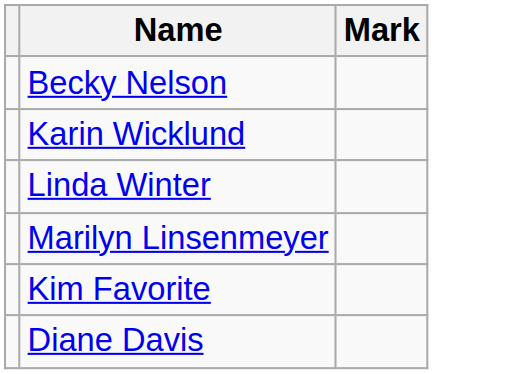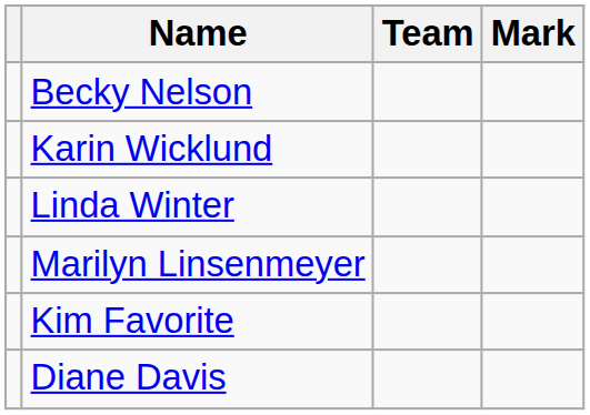 <table class=wikitable>
 <tr>
 <th></th>
 <th>Name</th>
+<th>Team</th>
 <th>Mark</th>
 </tr>
 <tr>
 <td></td>
 <td><a href='#'>Becky Nelson</a></td>
 <td></td>
+<td></td>
 </tr>
 <tr>
 <td></td>
 <td><a href='#'>Karin Wicklund</a></td>
+<td></td>
 <td></td>
 </tr>
 <tr>
 <td></td>
 <td><a href='#'>Linda Winter</a></td>
 <td></td>
+<td></td>
 </tr>
 <tr>
 <td></td>
 <td><a href='#'>Marilyn Linsenmeyer</a></td>
+<td></td>
 <td></td>
 </tr>
 <tr>
 <td></td>
 <td><a href='#'>Kim Favorite</a></td>
 <td></td>
+<td></td>
 </tr>
 <tr>
 <td></td>
 <td><a href='#'>Diane Davis</a></td>
 <td></td>
+<td></td>
 </tr>
 </table>
